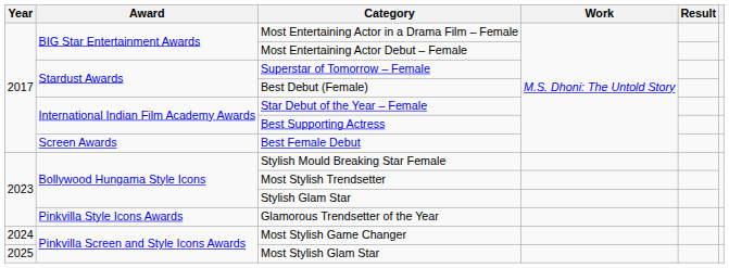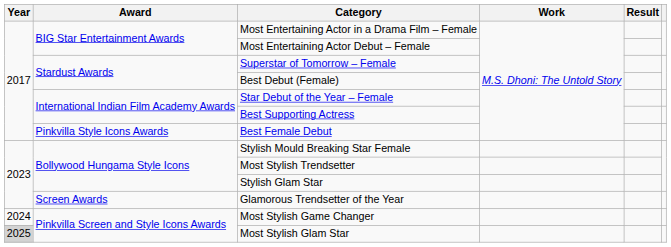 <table class="wikitable">
 <tr>
 <th scope="col">Year</th>
 <th scope="col">Award</th>
 <th scope="col">Category</th>
 <th scope="col">Work</th>
 <th scope="col">Result</th>
 <th scope="col" class="unsortable"></th>
 </tr>
 <tr>
 <td rowspan="7">2017</td>
 <td rowspan="2"><a href='#'>BIG Star Entertainment Awards</a></td>
 <td>Most Entertaining Actor in a Drama Film – Female</td>
 <td rowspan="7"><em><a href='#'>M.S. Dhoni: The Untold Story</a></em></td>
 <td></td>
 <td rowspan="2"></td>
 </tr>
 <tr>
 <td>Most Entertaining Actor Debut – Female</td>
 <td></td>
 </tr>
 <tr>
 <td rowspan="2"><a href='#'>Stardust Awards</a></td>
 <td><a href='#'>Superstar of Tomorrow – Female</a></td>
 <td></td>
 <td rowspan="2"></td>
 </tr>
 <tr>
 <td>Best Debut (Female)</td>
 <td></td>
 </tr>
 <tr>
 <td rowspan=2><a href='#'>International Indian Film Academy Awards</a></td>
 <td><a href='#'>Star Debut of the Year – Female</a></td>
 <td></td>
 <td></td>
 </tr>
 <tr>
 <td><a href='#'>Best Supporting Actress</a></td>
 <td></td>
 <td></td>
 </tr>
 <tr>
-<td><a href='#'>Screen Awards</a></td>
+<td><a href='#'>Pinkvilla Style Icons Awards</a></td>
 <td><a href='#'>Best Female Debut</a></td>
 <td></td>
 <td></td>
 </tr>
 <tr>
 <td rowspan="4">2023</td>
 <td rowspan="3"><a href='#'>Bollywood Hungama Style Icons</a></td>
 <td>Stylish Mould Breaking Star Female</td>
 <td></td>
 <td></td>
 <td rowspan="3"></td>
 </tr>
 <tr>
 <td>Most Stylish Trendsetter</td>
 <td></td>
 <td></td>
 </tr>
 <tr>
 <td>Stylish Glam Star</td>
 <td></td>
 <td></td>
 </tr>
 <tr>
-<td><a href='#'>Pinkvilla Style Icons Awards</a></td>
+<td><a href='#'>Screen Awards</a></td>
 <td>Glamorous Trendsetter of the Year</td>
 <td></td>
 <td></td>
 <td></td>
 </tr>
 <tr>
 <td>2024</td>
 <td rowspan="2"><a href='#'>Pinkvilla Screen and Style Icons Awards</a></td>
 <td>Most Stylish Game Changer</td>
 <td></td>
 <td></td>
 <td></td>
 </tr>
 <tr>
-<td>2025</td>
+<td style="background: lightgrey;">2025</td>
 <td>Most Stylish Glam Star</td>
 <td></td>
 <td></td>
 <td></td>
 </tr>
 </table>
